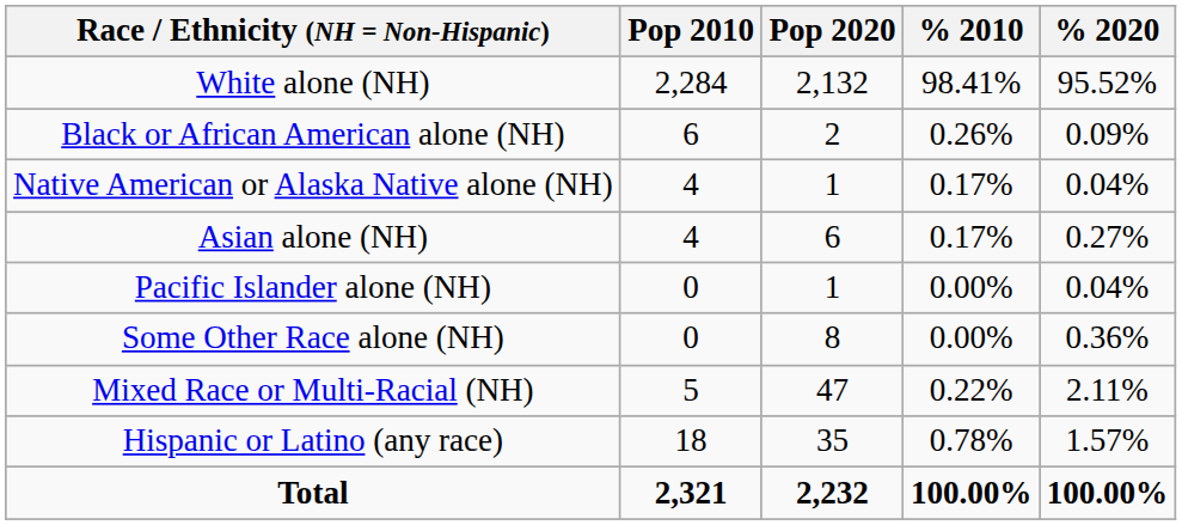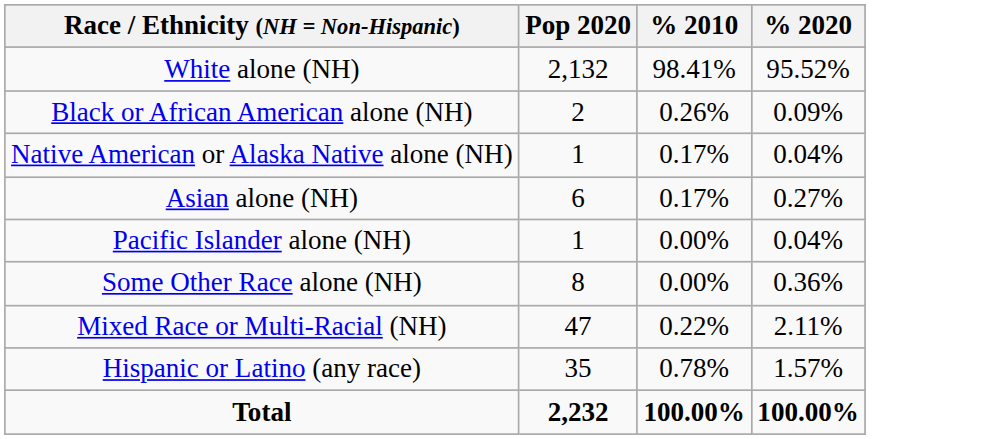 <table class="wikitable" style="text-align:center;">
 <tr>
 <th>Race / Ethnicity <small>(<em>NH = Non-Hispanic</em>)</small></th>
-<th>Pop 2010</th>
 <th>Pop 2020</th>
 <th>% 2010</th>
 <th>% 2020</th>
 </tr>
 <tr>
 <td><a href='#'>White</a> alone (NH)</td>
-<td>2,284</td>
 <td>2,132</td>
 <td>98.41%</td>
 <td>95.52%</td>
 </tr>
 <tr>
 <td><a href='#'>Black or African American</a> alone (NH)</td>
-<td>6</td>
 <td>2</td>
 <td>0.26%</td>
 <td>0.09%</td>
 </tr>
 <tr>
 <td><a href='#'>Native American</a> or <a href='#'>Alaska Native</a> alone (NH)</td>
-<td>4</td>
 <td>1</td>
 <td>0.17%</td>
 <td>0.04%</td>
 </tr>
 <tr>
 <td><a href='#'>Asian</a> alone (NH)</td>
-<td>4</td>
 <td>6</td>
 <td>0.17%</td>
 <td>0.27%</td>
 </tr>
 <tr>
 <td><a href='#'>Pacific Islander</a> alone (NH)</td>
-<td>0</td>
 <td>1</td>
 <td>0.00%</td>
 <td>0.04%</td>
 </tr>
 <tr>
 <td><a href='#'>Some Other Race</a> alone (NH)</td>
-<td>0</td>
 <td>8</td>
 <td>0.00%</td>
 <td>0.36%</td>
 </tr>
 <tr>
 <td><a href='#'>Mixed Race or Multi-Racial</a> (NH)</td>
-<td>5</td>
 <td>47</td>
 <td>0.22%</td>
 <td>2.11%</td>
 </tr>
 <tr>
 <td><a href='#'>Hispanic or Latino</a> (any race)</td>
-<td>18</td>
 <td>35</td>
 <td>0.78%</td>
 <td>1.57%</td>
 </tr>
 <tr>
 <td><strong>Total</strong></td>
-<td><strong>2,321</strong></td>
 <td><strong>2,232</strong></td>
 <td><strong>100.00%</strong></td>
 <td><strong>100.00%</strong></td>
 </tr>
 </table>
